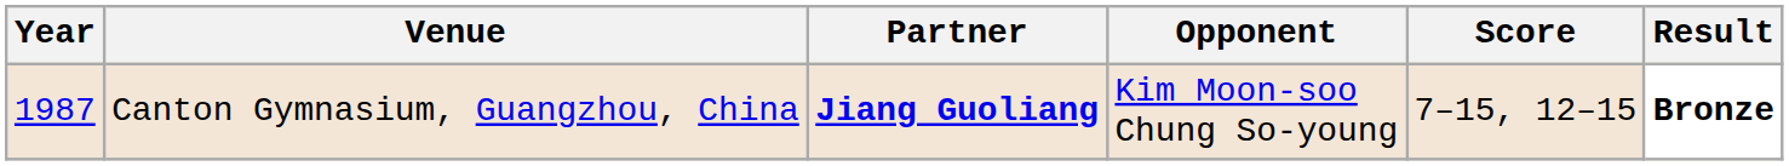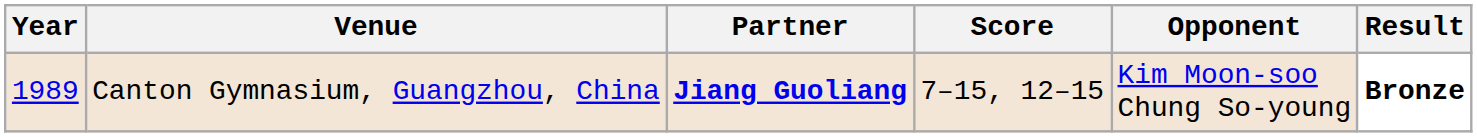 <table class="sortable wikitable" style="font-size: 90%;">
 <tr>
 <th>Year</th>
 <th>Venue</th>
 <th>Partner</th>
+<th>Score</th>
 <th>Opponent</th>
-<th>Score</th>
 <th>Result</th>
 </tr>
 <tr style="background:#F3E6D7">
-<td align="center"><a href='#'>1987</a></td>
+<td align="center"><a href='#'>1989</a></td>
 <td align="left">Canton Gymnasium, <a href='#'>Guangzhou</a>, <a href='#'>China</a></td>
 <td align="left"><strong> <a href='#'>Jiang Guoliang</a></strong></td>
+<td align="left">7–15, 12–15</td>
 <td align="left"> <a href='#'>Kim Moon-soo</a><br> Chung So-young</td>
-<td align="left">7–15, 12–15</td>
 <td style="text-align:left; background: white"> <strong>Bronze</strong></td>
 </tr>
 </table>
